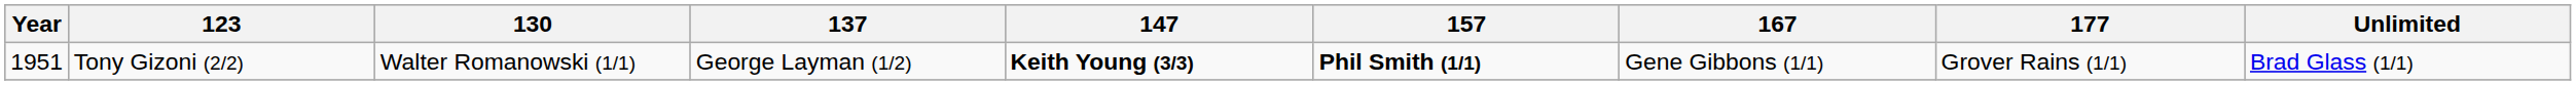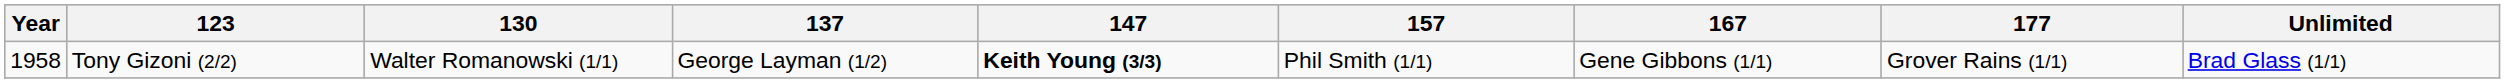 <table class="wikitable sortable" style="font-size: 90%">
 <tr>
 <th>Year</th>
 <th width=300>123</th>
 <th width=275>130</th>
 <th width=300>137</th>
 <th width=300>147</th>
 <th width=300>157</th>
 <th width=300>167</th>
 <th width=300>177</th>
 <th width=300>Unlimited</th>
 </tr>
 <tr>
-<td>1951</td>
+<td>1958</td>
 <td>Tony Gizoni <small>(2/2)</small></td>
 <td>Walter Romanowski <small>(1/1)</small></td>
 <td>George Layman <small>(1/2)</small></td>
 <td><strong>Keith Young <small>(3/3)</small></strong></td>
-<td><strong>Phil Smith <small>(1/1)</small></strong></td>
+<td>Phil Smith <small>(1/1)</small></td>
 <td>Gene Gibbons <small>(1/1)</small></td>
 <td>Grover Rains <small>(1/1)</small></td>
 <td><a href='#'>Brad Glass</a> <small>(1/1)</small></td>
 </tr>
 </table>
